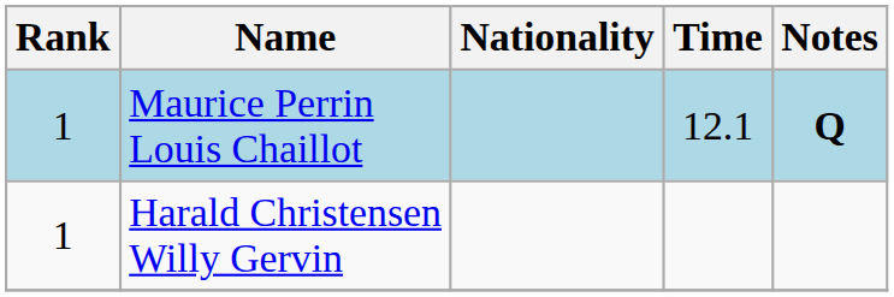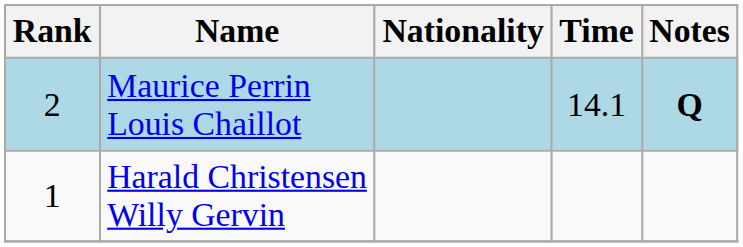 <table class="wikitable sortable" style="text-align:center">
 <tr>
 <th>Rank</th>
 <th>Name</th>
 <th>Nationality</th>
 <th>Time</th>
 <th>Notes</th>
 </tr>
 <tr bgcolor=lightblue>
-<td>1</td>
+<td>2</td>
 <td align=left><a href='#'>Maurice Perrin</a><br><a href='#'>Louis Chaillot</a></td>
 <td align=left></td>
-<td>12.1</td>
+<td>14.1</td>
 <td><strong>Q</strong></td>
 </tr>
 <tr>
 <td>1</td>
 <td align=left><a href='#'>Harald Christensen</a><br><a href='#'>Willy Gervin</a></td>
 <td align=left></td>
 <td></td>
 <td></td>
 </tr>
 <tr>
 </tr>
 </table>
